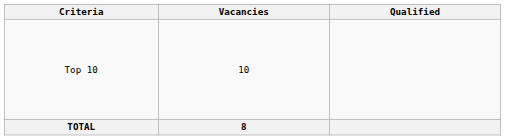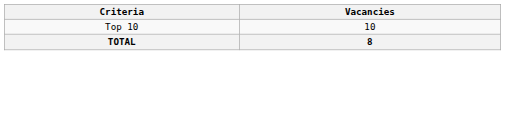 <table class = "wikitable" width=700>
 <tr>
 <th>Criteria</th>
 <th>Vacancies</th>
-<th>Qualified</th>
 </tr>
 <tr>
 <td align="center">Top 10</td>
 <td align="center">10</td>
-<td><br><br><br><br><br><br><s></s><br><s></s><br><br></td>
 </tr>
 <tr>
 <th>TOTAL</th>
 <th>8</th>
-<th></th>
 </tr>
 </table>
